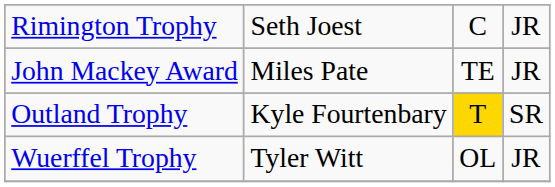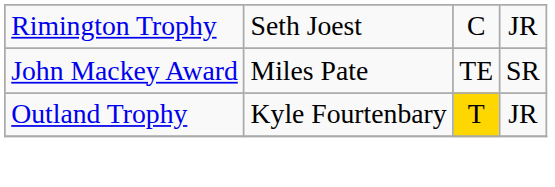 <table class="wikitable">
 <tr>
 <td><a href='#'>Rimington Trophy</a></td>
 <td>Seth Joest</td>
 <td align=center>C</td>
 <td align=center>JR</td>
 </tr>
 <tr>
 <td><a href='#'>John Mackey Award</a></td>
 <td>Miles Pate</td>
 <td align=center>TE</td>
-<td align=center>JR</td>
+<td align=center>SR</td>
 </tr>
 <tr>
 <td><a href='#'>Outland Trophy</a></td>
 <td>Kyle Fourtenbary</td>
 <td align=center style="background: gold;">T</td>
-<td align=center>SR</td>
-</tr>
-<tr>
-<td><a href='#'>Wuerffel Trophy</a></td>
-<td>Tyler Witt</td>
-<td align=center>OL</td>
 <td align=center>JR</td>
 </tr>
 <tr>
 </tr>
 </table>
